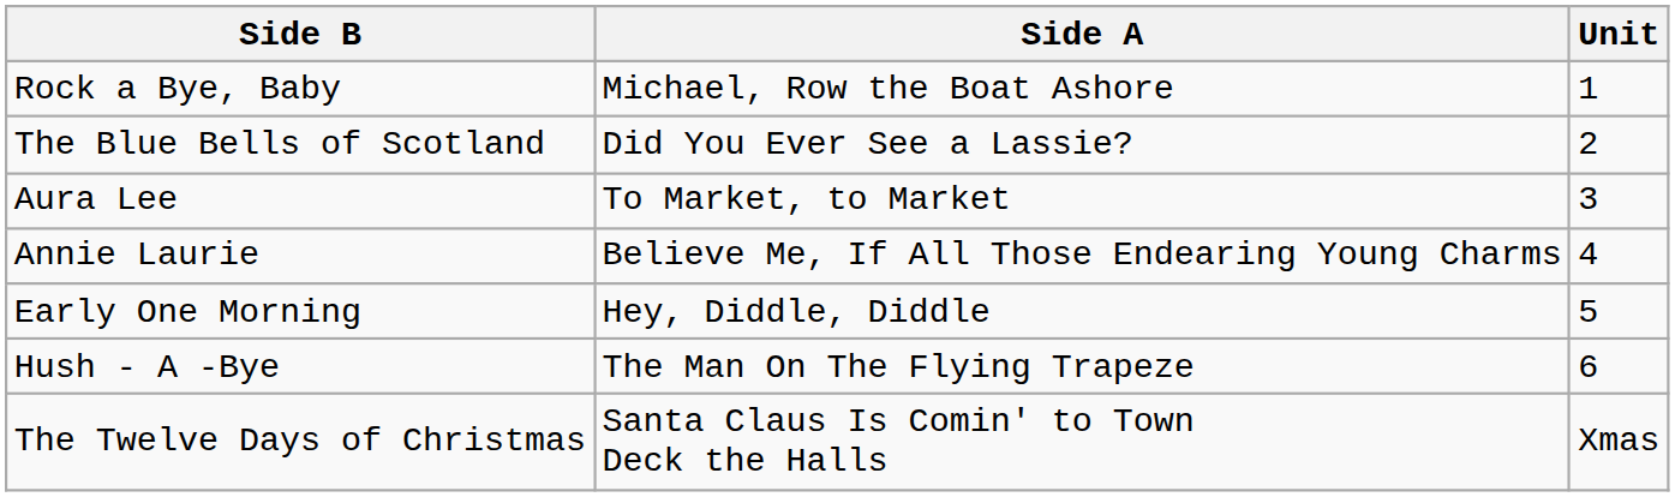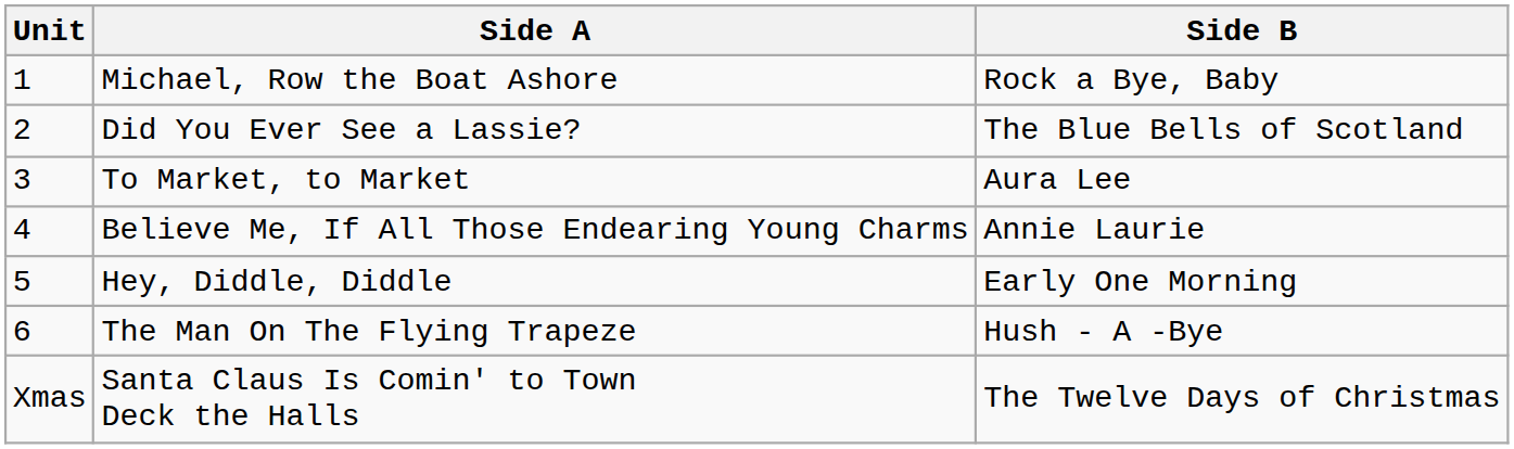 <table class="wikitable">
 <tr>
+<th>Unit</th>
+<th>Side A</th>
 <th>Side B</th>
-<th>Side A</th>
-<th>Unit</th>
 </tr>
 <tr>
+<td>1</td>
+<td>Michael, Row the Boat Ashore</td>
 <td>Rock a Bye, Baby</td>
-<td>Michael, Row the Boat Ashore</td>
-<td>1</td>
 </tr>
 <tr>
+<td>2</td>
+<td>Did You Ever See a Lassie?</td>
 <td>The Blue Bells of Scotland</td>
-<td>Did You Ever See a Lassie?</td>
-<td>2</td>
 </tr>
 <tr>
+<td>3</td>
+<td>To Market, to Market</td>
 <td>Aura Lee</td>
-<td>To Market, to Market</td>
-<td>3</td>
 </tr>
 <tr>
+<td>4</td>
+<td>Believe Me, If All Those Endearing Young Charms</td>
 <td>Annie Laurie</td>
-<td>Believe Me, If All Those Endearing Young Charms</td>
-<td>4</td>
 </tr>
 <tr>
+<td>5</td>
+<td>Hey, Diddle, Diddle</td>
 <td>Early One Morning</td>
-<td>Hey, Diddle, Diddle</td>
-<td>5</td>
 </tr>
 <tr>
+<td>6</td>
+<td>The Man On The Flying Trapeze</td>
 <td>Hush - A -Bye</td>
-<td>The Man On The Flying Trapeze</td>
-<td>6</td>
 </tr>
 <tr>
+<td>Xmas</td>
+<td>Santa Claus Is Comin' to Town <br> Deck the Halls</td>
 <td>The Twelve Days of Christmas</td>
-<td>Santa Claus Is Comin' to Town <br> Deck the Halls</td>
-<td>Xmas</td>
 </tr>
 </table>
